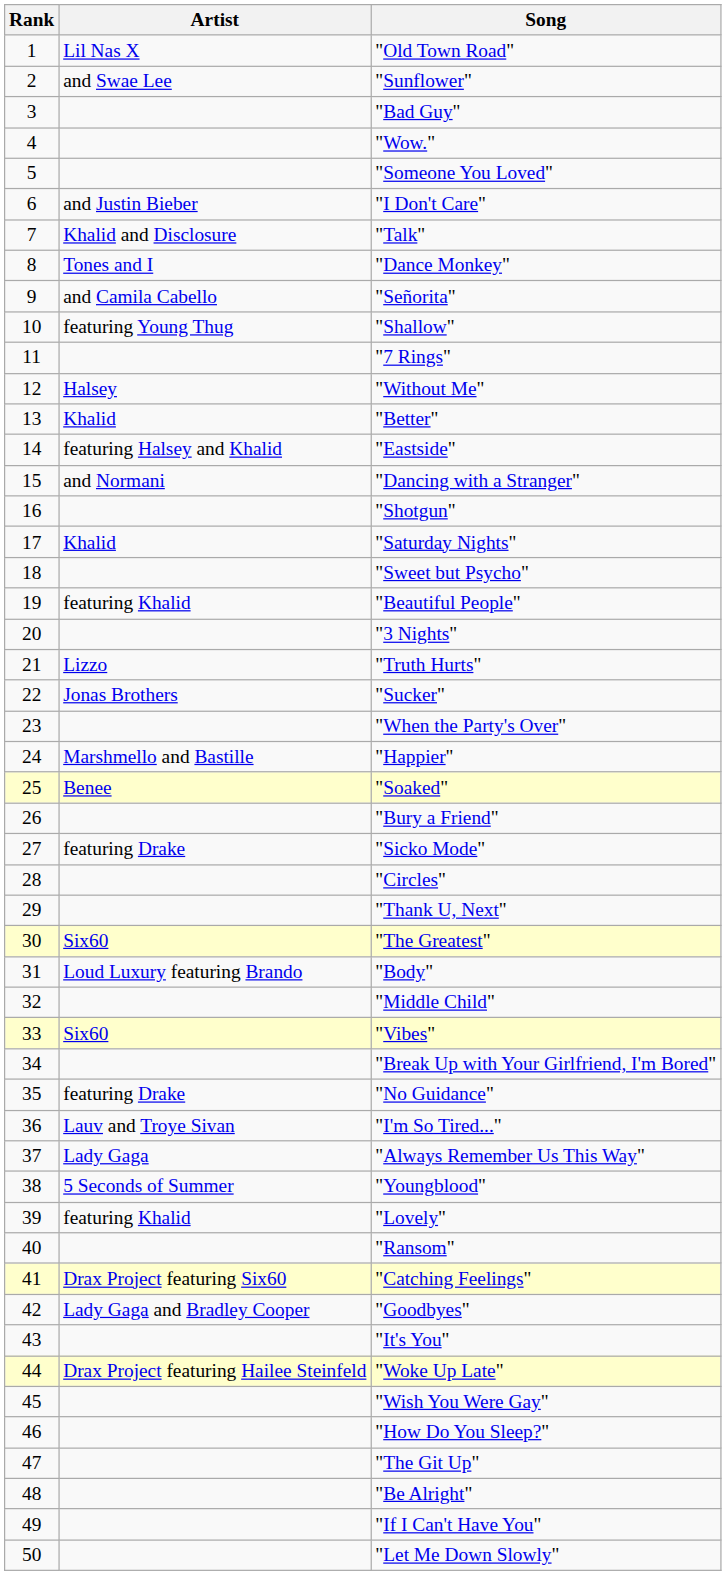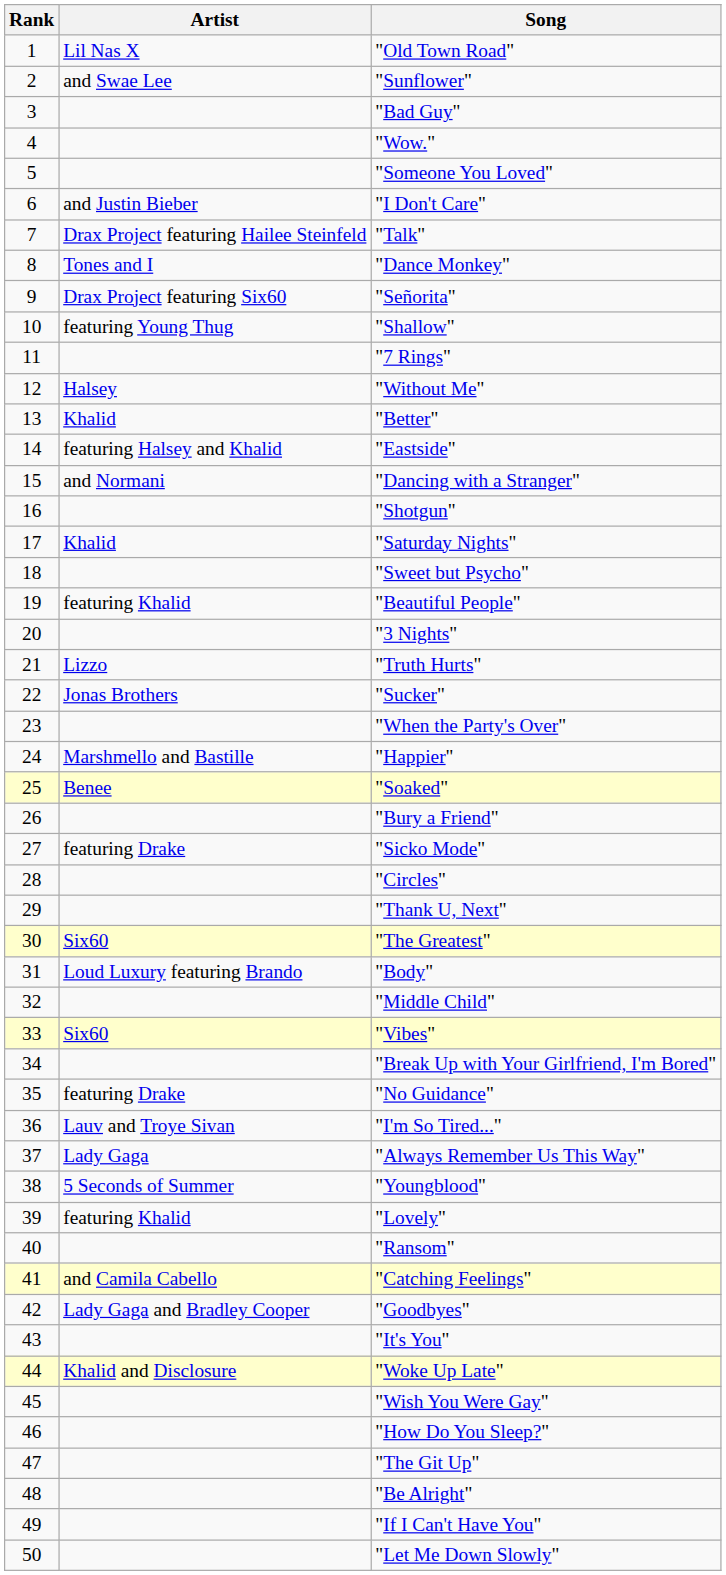 <table class="wikitable sortable">
 <tr>
 <th>Rank</th>
 <th>Artist</th>
 <th>Song</th>
 </tr>
 <tr>
 <td align="center">1</td>
 <td><a href='#'>Lil Nas X</a></td>
 <td>"<a href='#'>Old Town Road</a>"</td>
 </tr>
 <tr>
 <td align="center">2</td>
 <td> and <a href='#'>Swae Lee</a></td>
 <td>"<a href='#'>Sunflower</a>"</td>
 </tr>
 <tr>
 <td align="center">3</td>
 <td></td>
 <td>"<a href='#'>Bad Guy</a>"</td>
 </tr>
 <tr>
 <td align="center">4</td>
 <td></td>
 <td>"<a href='#'>Wow.</a>"</td>
 </tr>
 <tr>
 <td align="center">5</td>
 <td></td>
 <td>"<a href='#'>Someone You Loved</a>"</td>
 </tr>
 <tr>
 <td align="center">6</td>
 <td> and <a href='#'>Justin Bieber</a></td>
 <td>"<a href='#'>I Don't Care</a>"</td>
 </tr>
 <tr>
 <td align="center">7</td>
-<td><a href='#'>Khalid</a> and <a href='#'>Disclosure</a></td>
+<td><a href='#'>Drax Project</a> featuring <a href='#'>Hailee Steinfeld</a></td>
 <td>"<a href='#'>Talk</a>"</td>
 </tr>
 <tr>
 <td align="center">8</td>
 <td><a href='#'>Tones and I</a></td>
 <td>"<a href='#'>Dance Monkey</a>"</td>
 </tr>
 <tr>
 <td align="center">9</td>
-<td> and <a href='#'>Camila Cabello</a></td>
+<td><a href='#'>Drax Project</a> featuring <a href='#'>Six60</a></td>
 <td>"<a href='#'>Señorita</a>"</td>
 </tr>
 <tr>
 <td align="center">10</td>
 <td> featuring <a href='#'>Young Thug</a></td>
 <td>"<a href='#'>Shallow</a>"</td>
 </tr>
 <tr>
 <td align="center">11</td>
 <td></td>
 <td>"<a href='#'>7 Rings</a>"</td>
 </tr>
 <tr>
 <td align="center">12</td>
 <td><a href='#'>Halsey</a></td>
 <td>"<a href='#'>Without Me</a>"</td>
 </tr>
 <tr>
 <td align="center">13</td>
 <td><a href='#'>Khalid</a></td>
 <td>"<a href='#'>Better</a>"</td>
 </tr>
 <tr>
 <td align="center">14</td>
 <td> featuring <a href='#'>Halsey</a> and <a href='#'>Khalid</a></td>
 <td>"<a href='#'>Eastside</a>"</td>
 </tr>
 <tr>
 <td align="center">15</td>
 <td> and <a href='#'>Normani</a></td>
 <td>"<a href='#'>Dancing with a Stranger</a>"</td>
 </tr>
 <tr>
 <td align="center">16</td>
 <td></td>
 <td>"<a href='#'>Shotgun</a>"</td>
 </tr>
 <tr>
 <td align="center">17</td>
 <td><a href='#'>Khalid</a></td>
 <td>"<a href='#'>Saturday Nights</a>"</td>
 </tr>
 <tr>
 <td align="center">18</td>
 <td></td>
 <td>"<a href='#'>Sweet but Psycho</a>"</td>
 </tr>
 <tr>
 <td align="center">19</td>
 <td> featuring <a href='#'>Khalid</a></td>
 <td>"<a href='#'>Beautiful People</a>"</td>
 </tr>
 <tr>
 <td align="center">20</td>
 <td></td>
 <td>"<a href='#'>3 Nights</a>"</td>
 </tr>
 <tr>
 <td align="center">21</td>
 <td><a href='#'>Lizzo</a></td>
 <td>"<a href='#'>Truth Hurts</a>"</td>
 </tr>
 <tr>
 <td align="center">22</td>
 <td><a href='#'>Jonas Brothers</a></td>
 <td>"<a href='#'>Sucker</a>"</td>
 </tr>
 <tr>
 <td align="center">23</td>
 <td></td>
 <td>"<a href='#'>When the Party's Over</a>"</td>
 </tr>
 <tr>
 <td align="center">24</td>
 <td><a href='#'>Marshmello</a> and <a href='#'>Bastille</a></td>
 <td>"<a href='#'>Happier</a>"</td>
 </tr>
 <tr bgcolor="#FFFFCC">
 <td align="center">25</td>
 <td><a href='#'>Benee</a></td>
 <td>"<a href='#'>Soaked</a>"</td>
 </tr>
 <tr>
 <td align="center">26</td>
 <td></td>
 <td>"<a href='#'>Bury a Friend</a>"</td>
 </tr>
 <tr>
 <td align="center">27</td>
 <td> featuring <a href='#'>Drake</a></td>
 <td>"<a href='#'>Sicko Mode</a>"</td>
 </tr>
 <tr>
 <td align="center">28</td>
 <td></td>
 <td>"<a href='#'>Circles</a>"</td>
 </tr>
 <tr>
 <td align="center">29</td>
 <td></td>
 <td>"<a href='#'>Thank U, Next</a>"</td>
 </tr>
 <tr bgcolor="#FFFFCC">
 <td align="center">30</td>
 <td><a href='#'>Six60</a></td>
 <td>"<a href='#'>The Greatest</a>"</td>
 </tr>
 <tr>
 <td align="center">31</td>
 <td><a href='#'>Loud Luxury</a> featuring <a href='#'>Brando</a></td>
 <td>"<a href='#'>Body</a>"</td>
 </tr>
 <tr>
 <td align="center">32</td>
 <td></td>
 <td>"<a href='#'>Middle Child</a>"</td>
 </tr>
 <tr bgcolor="#FFFFCC">
 <td align="center">33</td>
 <td><a href='#'>Six60</a></td>
 <td>"<a href='#'>Vibes</a>"</td>
 </tr>
 <tr>
 <td align="center">34</td>
 <td></td>
 <td>"<a href='#'>Break Up with Your Girlfriend, I'm Bored</a>"</td>
 </tr>
 <tr>
 <td align="center">35</td>
 <td> featuring <a href='#'>Drake</a></td>
 <td>"<a href='#'>No Guidance</a>"</td>
 </tr>
 <tr>
 <td align="center">36</td>
 <td><a href='#'>Lauv</a> and <a href='#'>Troye Sivan</a></td>
 <td>"<a href='#'>I'm So Tired...</a>"</td>
 </tr>
 <tr>
 <td align="center">37</td>
 <td><a href='#'>Lady Gaga</a></td>
 <td>"<a href='#'>Always Remember Us This Way</a>"</td>
 </tr>
 <tr>
 <td align="center">38</td>
 <td><a href='#'>5 Seconds of Summer</a></td>
 <td>"<a href='#'>Youngblood</a>"</td>
 </tr>
 <tr>
 <td align="center">39</td>
 <td> featuring <a href='#'>Khalid</a></td>
 <td>"<a href='#'>Lovely</a>"</td>
 </tr>
 <tr>
 <td align="center">40</td>
 <td></td>
 <td>"<a href='#'>Ransom</a>"</td>
 </tr>
 <tr bgcolor="#FFFFCC">
 <td align="center">41</td>
-<td><a href='#'>Drax Project</a> featuring <a href='#'>Six60</a></td>
+<td> and <a href='#'>Camila Cabello</a></td>
 <td>"<a href='#'>Catching Feelings</a>"</td>
 </tr>
 <tr>
 <td align="center">42</td>
 <td><a href='#'>Lady Gaga</a> and <a href='#'>Bradley Cooper</a></td>
 <td>"<a href='#'>Goodbyes</a>"</td>
 </tr>
 <tr>
 <td align="center">43</td>
 <td></td>
 <td>"<a href='#'>It's You</a>"</td>
 </tr>
 <tr bgcolor="#FFFFCC">
 <td align="center">44</td>
-<td><a href='#'>Drax Project</a> featuring <a href='#'>Hailee Steinfeld</a></td>
+<td><a href='#'>Khalid</a> and <a href='#'>Disclosure</a></td>
 <td>"<a href='#'>Woke Up Late</a>"</td>
 </tr>
 <tr>
 <td align="center">45</td>
 <td></td>
 <td>"<a href='#'>Wish You Were Gay</a>"</td>
 </tr>
 <tr>
 <td align="center">46</td>
 <td></td>
 <td>"<a href='#'>How Do You Sleep?</a>"</td>
 </tr>
 <tr>
 <td align="center">47</td>
 <td></td>
 <td>"<a href='#'>The Git Up</a>"</td>
 </tr>
 <tr>
 <td align="center">48</td>
 <td></td>
 <td>"<a href='#'>Be Alright</a>"</td>
 </tr>
 <tr>
 <td align="center">49</td>
 <td></td>
 <td>"<a href='#'>If I Can't Have You</a>"</td>
 </tr>
 <tr>
 <td align="center">50</td>
 <td></td>
 <td>"<a href='#'>Let Me Down Slowly</a>"</td>
 </tr>
 </table>
